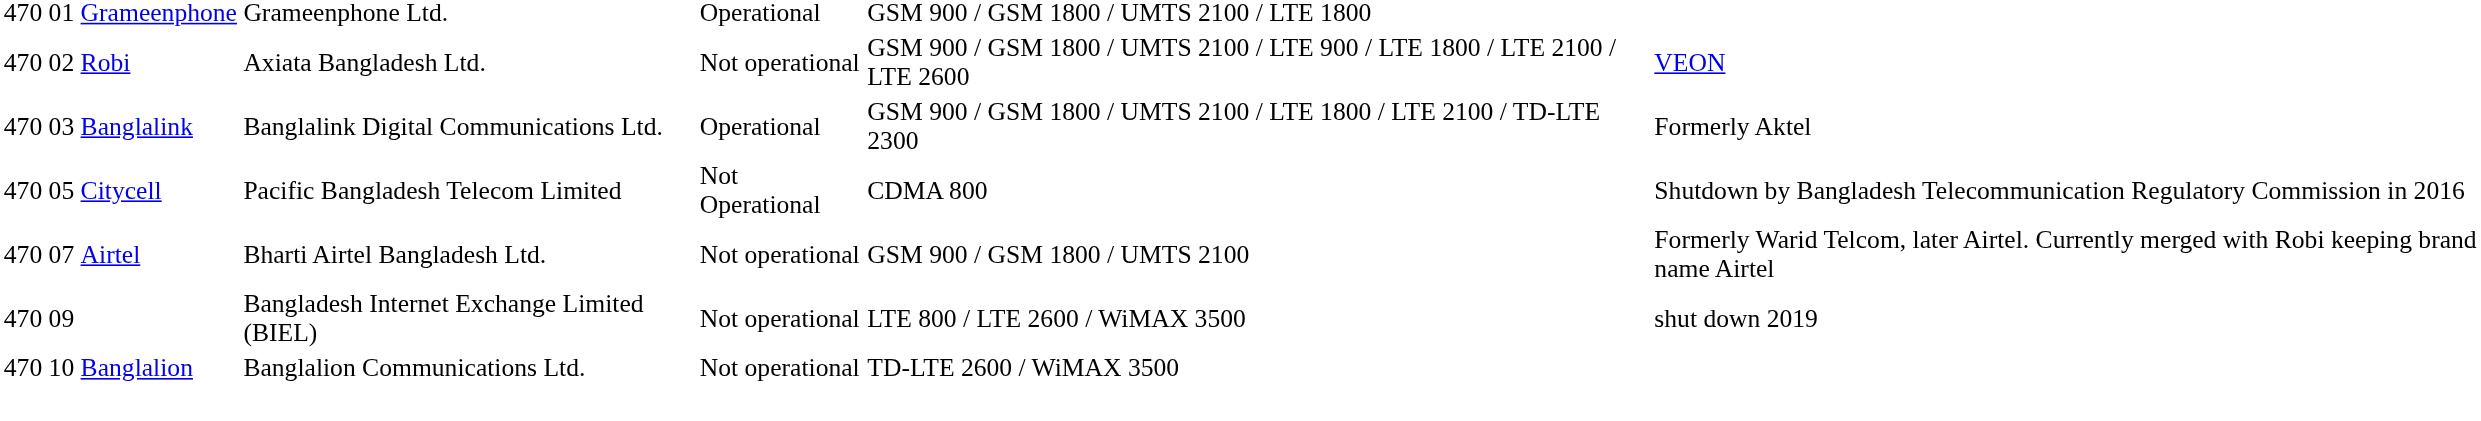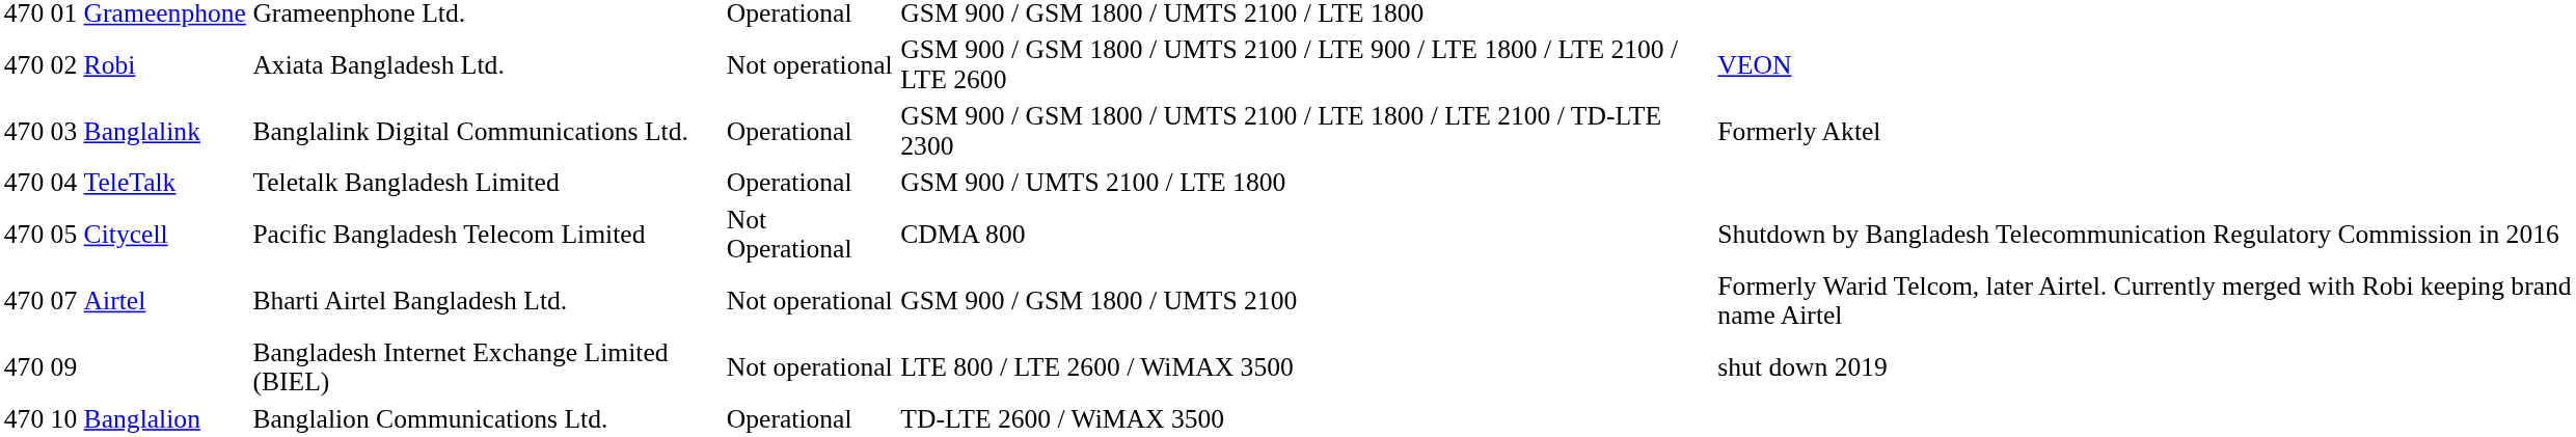 <table>
 <tr>
 <td>470</td>
 <td>01</td>
 <td><a href='#'>Grameenphone</a></td>
 <td>Grameenphone Ltd.</td>
 <td>Operational</td>
 <td>GSM 900 / GSM 1800 / UMTS 2100 / LTE 1800</td>
 <td></td>
 </tr>
 <tr>
 <td>470</td>
 <td>02</td>
 <td><a href='#'>Robi</a></td>
 <td>Axiata Bangladesh Ltd.</td>
 <td>Not operational</td>
 <td>GSM 900 / GSM 1800 / UMTS 2100 / LTE 900 / LTE 1800 / LTE 2100 / LTE 2600</td>
 <td><a href='#'>VEON</a></td>
 </tr>
 <tr>
 <td>470</td>
 <td>03</td>
 <td><a href='#'>Banglalink</a></td>
 <td>Banglalink Digital Communications Ltd.</td>
 <td>Operational</td>
 <td>GSM 900 / GSM 1800 / UMTS 2100 / LTE 1800 / LTE 2100 / TD-LTE 2300</td>
 <td>Formerly Aktel</td>
+</tr>
+<tr>
+<td>470</td>
+<td>04</td>
+<td><a href='#'>TeleTalk</a></td>
+<td>Teletalk Bangladesh Limited</td>
+<td>Operational</td>
+<td>GSM 900 / UMTS 2100 / LTE 1800</td>
+<td></td>
 </tr>
 <tr>
 <td>470</td>
 <td>05</td>
 <td><a href='#'>Citycell</a></td>
 <td>Pacific Bangladesh Telecom Limited</td>
 <td>Not Operational</td>
 <td>CDMA 800</td>
 <td>Shutdown by Bangladesh Telecommunication Regulatory Commission in 2016</td>
 </tr>
 <tr>
 <td>470</td>
 <td>07</td>
 <td><a href='#'>Airtel</a></td>
 <td>Bharti Airtel Bangladesh Ltd.</td>
 <td>Not operational</td>
 <td>GSM 900 / GSM 1800 / UMTS 2100</td>
 <td>Formerly Warid Telcom, later Airtel. Currently merged with Robi keeping brand name Airtel</td>
 </tr>
 <tr>
 <td>470</td>
 <td>09</td>
 <td></td>
 <td>Bangladesh Internet Exchange Limited (BIEL)</td>
 <td>Not operational</td>
 <td>LTE 800 / LTE 2600 / WiMAX 3500</td>
 <td> shut down 2019</td>
 </tr>
 <tr>
 <td>470</td>
 <td>10</td>
 <td><a href='#'>Banglalion</a></td>
 <td>Banglalion Communications Ltd.</td>
-<td>Not operational</td>
+<td>Operational</td>
 <td>TD-LTE 2600 / WiMAX 3500</td>
 <td></td>
 </tr>
 </table>
